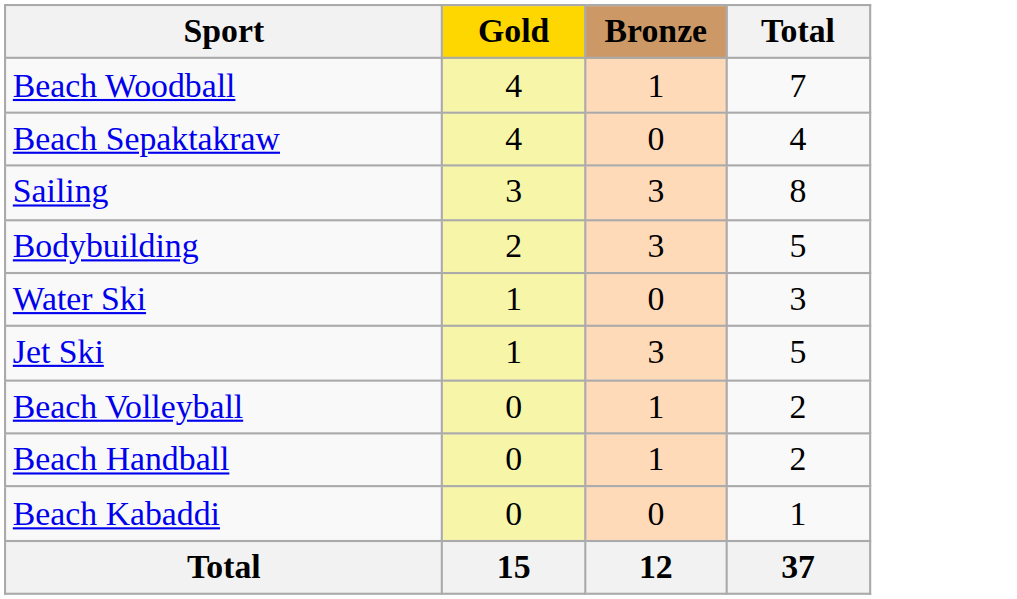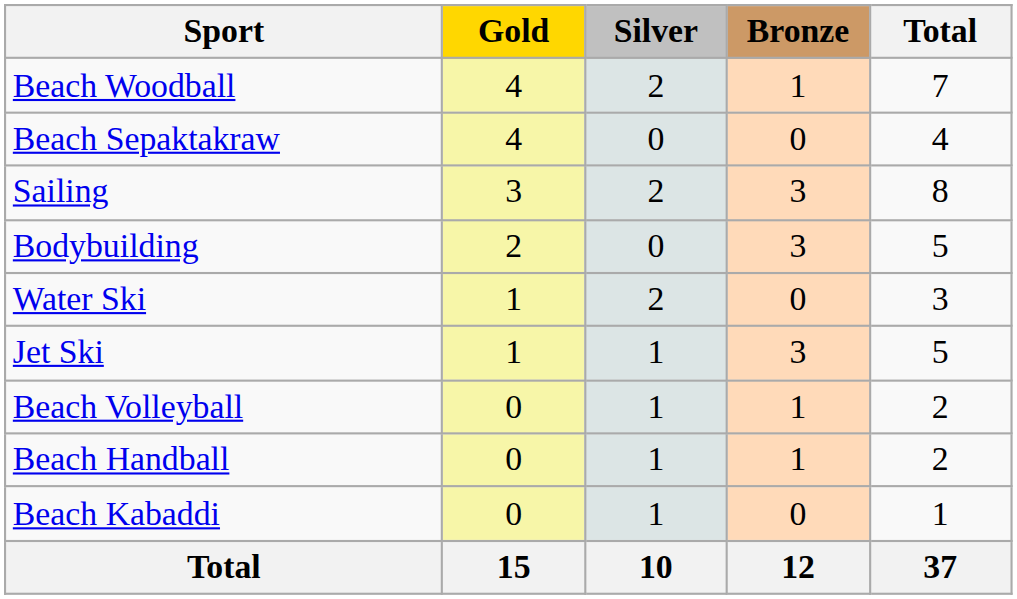 <table class="wikitable sortable" style="text-align:center;">
 <tr>
 <th width=200>Sport</th>
 <td bgcolor=gold width=60><strong>Gold</strong></td>
+<td bgcolor=silver width=60><strong>Silver</strong></td>
 <td bgcolor=#cc9966 width=60><strong>Bronze</strong></td>
 <th width=60>Total</th>
 </tr>
 <tr>
 <td align=left><a href='#'>Beach Woodball</a></td>
 <td bgcolor=#F7F6A8>4</td>
+<td bgcolor=#dce5e5>2</td>
 <td bgcolor=#ffdab9>1</td>
 <td>7</td>
 </tr>
 <tr>
 <td align=left><a href='#'>Beach Sepaktakraw</a></td>
 <td bgcolor=#F7F6A8>4</td>
+<td bgcolor=#dce5e5>0</td>
 <td bgcolor=#ffdab9>0</td>
 <td>4</td>
 </tr>
 <tr>
 <td align=left><a href='#'>Sailing</a></td>
 <td bgcolor=#F7F6A8>3</td>
+<td bgcolor=#dce5e5>2</td>
 <td bgcolor=#ffdab9>3</td>
 <td>8</td>
 </tr>
 <tr>
 <td align=left><a href='#'>Bodybuilding</a></td>
 <td bgcolor=#F7F6A8>2</td>
+<td bgcolor=#dce5e5>0</td>
 <td bgcolor=#ffdab9>3</td>
 <td>5</td>
 </tr>
 <tr>
 <td align=left><a href='#'>Water Ski</a></td>
 <td bgcolor=#F7F6A8>1</td>
+<td bgcolor=#dce5e5>2</td>
 <td bgcolor=#ffdab9>0</td>
 <td>3</td>
 </tr>
 <tr>
 <td align=left><a href='#'>Jet Ski</a></td>
 <td bgcolor=#F7F6A8>1</td>
+<td bgcolor=#dce5e5>1</td>
 <td bgcolor=#ffdab9>3</td>
 <td>5</td>
 </tr>
 <tr>
 <td align=left><a href='#'>Beach Volleyball</a></td>
 <td bgcolor=#F7F6A8>0</td>
+<td bgcolor=#dce5e5>1</td>
 <td bgcolor=#ffdab9>1</td>
 <td>2</td>
 </tr>
 <tr>
 <td align=left><a href='#'>Beach Handball</a></td>
 <td bgcolor=#F7F6A8>0</td>
+<td bgcolor=#dce5e5>1</td>
 <td bgcolor=#ffdab9>1</td>
 <td>2</td>
 </tr>
 <tr>
 <td align=left><a href='#'>Beach Kabaddi</a></td>
 <td bgcolor=#F7F6A8>0</td>
+<td bgcolor=#dce5e5>1</td>
 <td bgcolor=#ffdab9>0</td>
 <td>1</td>
 </tr>
 <tr>
 <th>Total</th>
 <th>15</th>
+<th>10</th>
 <th>12</th>
 <th>37</th>
 </tr>
 </table>
